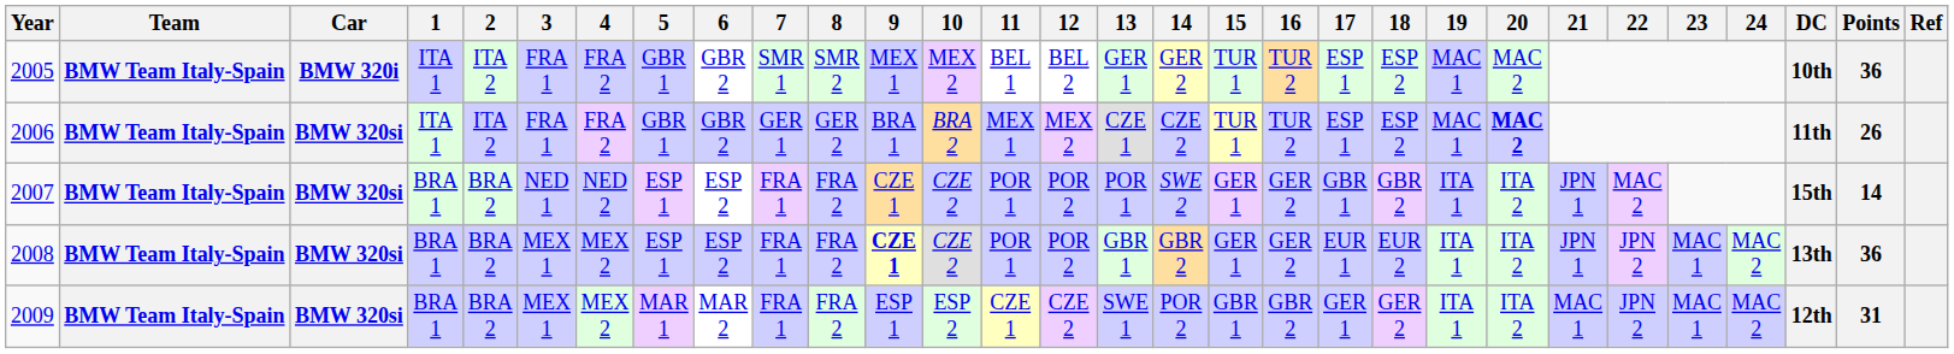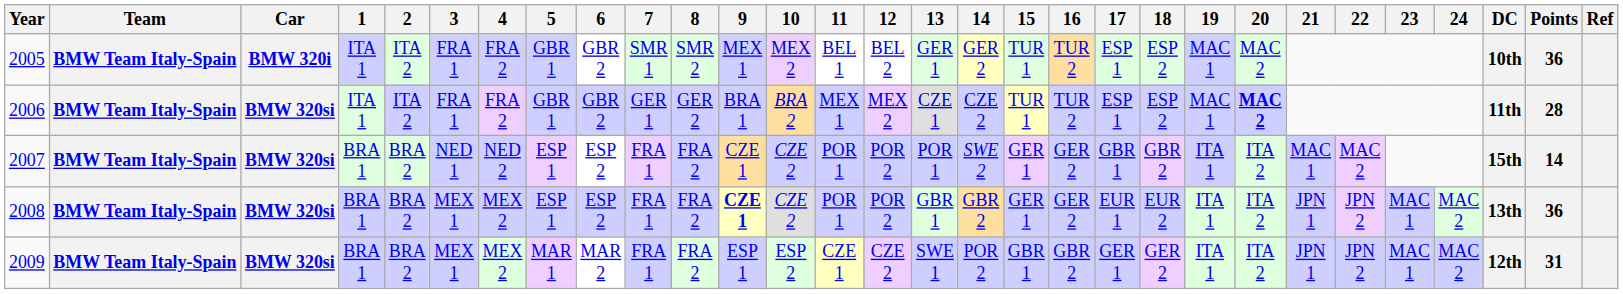 <table class="wikitable" style="text-align:center; font-size:85%">
 <tr>
 <th>Year</th>
 <th>Team</th>
 <th>Car</th>
 <th>1</th>
 <th>2</th>
 <th>3</th>
 <th>4</th>
 <th>5</th>
 <th>6</th>
 <th>7</th>
 <th>8</th>
 <th>9</th>
 <th>10</th>
 <th>11</th>
 <th>12</th>
 <th>13</th>
 <th>14</th>
 <th>15</th>
 <th>16</th>
 <th>17</th>
 <th>18</th>
 <th>19</th>
 <th>20</th>
 <th>21</th>
 <th>22</th>
 <th>23</th>
 <th>24</th>
 <th>DC</th>
 <th>Points</th>
 <th>Ref</th>
 </tr>
 <tr>
 <td><a href='#'>2005</a></td>
 <th nowrap><a href='#'>BMW Team Italy-Spain</a></th>
 <th nowrap><a href='#'>BMW 320i</a></th>
 <td style="background:#CFCFFF;"><a href='#'>ITA<br>1</a><br></td>
 <td style="background:#DFFFDF;"><a href='#'>ITA<br>2</a><br></td>
 <td style="background:#CFCFFF;"><a href='#'>FRA<br>1</a><br></td>
 <td style="background:#CFCFFF;"><a href='#'>FRA<br>2</a><br></td>
 <td style="background:#CFCFFF;"><a href='#'>GBR<br>1</a><br></td>
 <td style="background:#FFFFFF;"><a href='#'>GBR<br>2</a><br></td>
 <td style="background:#DFFFDF;"><a href='#'>SMR<br>1</a><br></td>
 <td style="background:#DFFFDF;"><a href='#'>SMR<br>2</a><br></td>
 <td style="background:#CFCFFF;"><a href='#'>MEX<br>1</a><br></td>
 <td style="background:#EFCFFF;"><a href='#'>MEX<br>2</a><br></td>
 <td style="background:#FFFFFF;"><a href='#'>BEL<br>1</a><br></td>
 <td style="background:#FFFFFF;"><a href='#'>BEL<br>2</a><br></td>
 <td style="background:#DFFFDF;"><a href='#'>GER<br>1</a><br> </td>
 <td style="background:#FFFFBF;"><a href='#'>GER<br>2</a><br></td>
 <td style="background:#DFFFDF;"><a href='#'>TUR<br>1</a><br></td>
 <td style="background:#FFDF9F;"><a href='#'>TUR<br>2</a><br></td>
 <td style="background:#DFFFDF;"><a href='#'>ESP<br>1</a><br></td>
 <td style="background:#DFFFDF;"><a href='#'>ESP<br>2</a><br></td>
 <td style="background:#CFCFFF;"><a href='#'>MAC<br>1</a><br></td>
 <td style="background:#DFFFDF;"><a href='#'>MAC<br>2</a><br></td>
 <td colspan=4></td>
 <th>10th</th>
 <th>36</th>
 <th></th>
 </tr>
 <tr>
 <td><a href='#'>2006</a></td>
 <th nowrap><a href='#'>BMW Team Italy-Spain</a></th>
 <th nowrap><a href='#'>BMW 320si</a></th>
 <td style="background:#DFFFDF;"><a href='#'>ITA<br>1</a><br></td>
 <td style="background:#CFCFFF;"><a href='#'>ITA<br>2</a><br></td>
 <td style="background:#CFCFFF;"><a href='#'>FRA<br>1</a><br></td>
 <td style="background:#EFCFFF;"><a href='#'>FRA<br>2</a><br></td>
 <td style="background:#CFCFFF;"><a href='#'>GBR<br>1</a><br></td>
 <td style="background:#CFCFFF;"><a href='#'>GBR<br>2</a><br></td>
 <td style="background:#CFCFFF;"><a href='#'>GER<br>1</a><br> </td>
 <td style="background:#CFCFFF;"><a href='#'>GER<br>2</a><br></td>
 <td style="background:#CFCFFF;"><a href='#'>BRA<br>1</a><br></td>
 <td style="background:#FFDF9F;"><em><a href='#'>BRA<br>2</a></em><br></td>
 <td style="background:#CFCFFF;"><a href='#'>MEX<br>1</a><br></td>
 <td style="background:#EFCFFF;"><a href='#'>MEX<br>2</a><br></td>
 <td style="background:#DFDFDF;"><a href='#'>CZE<br>1</a><br></td>
 <td style="background:#CFCFFF;"><a href='#'>CZE<br>2</a><br></td>
 <td style="background:#FFFFBF;"><a href='#'>TUR<br>1</a><br></td>
 <td style="background:#CFCFFF;"><a href='#'>TUR<br>2</a><br></td>
 <td style="background:#CFCFFF;"><a href='#'>ESP<br>1</a><br></td>
 <td style="background:#CFCFFF;"><a href='#'>ESP<br>2</a><br></td>
 <td style="background:#CFCFFF;"><a href='#'>MAC<br>1</a><br></td>
 <td style="background:#CFCFFF;"><strong><a href='#'>MAC<br>2</a><br></strong></td>
 <td colspan=4></td>
 <th>11th</th>
-<th>26</th>
+<th>28</th>
 <th></th>
 </tr>
 <tr>
 <td><a href='#'>2007</a></td>
 <th nowrap><a href='#'>BMW Team Italy-Spain</a></th>
 <th nowrap><a href='#'>BMW 320si</a></th>
 <td style="background:#DFFFDF;"><a href='#'>BRA<br>1</a><br></td>
 <td style="background:#DFFFDF;"><a href='#'>BRA<br>2</a><br></td>
 <td style="background:#CFCFFF;"><a href='#'>NED<br>1</a><br></td>
 <td style="background:#CFCFFF;"><a href='#'>NED<br>2</a><br></td>
 <td style="background:#EFCFFF;"><a href='#'>ESP<br>1</a><br></td>
 <td style="background:#FFFFFF;"><a href='#'>ESP<br>2</a><br></td>
 <td style="background:#EFCFFF;"><a href='#'>FRA<br>1</a><br></td>
 <td style="background:#CFCFFF;"><a href='#'>FRA<br>2</a><br></td>
 <td style="background:#FFDF9F;"><a href='#'>CZE<br>1</a><br></td>
 <td style="background:#CFCFFF;"><em><a href='#'>CZE<br>2</a></em><br></td>
 <td style="background:#CFCFFF;"><a href='#'>POR<br>1</a><br></td>
 <td style="background:#CFCFFF;"><a href='#'>POR<br>2</a><br></td>
 <td style="background:#CFCFFF;"><a href='#'>POR<br>1</a><br></td>
 <td style="background:#CFCFFF;"><em><a href='#'>SWE<br>2</a></em><br></td>
 <td style="background:#EFCFFF;"><a href='#'>GER<br>1</a><br> </td>
 <td style="background:#CFCFFF;"><a href='#'>GER<br>2</a><br></td>
 <td style="background:#CFCFFF;"><a href='#'>GBR<br>1</a><br></td>
 <td style="background:#EFCFFF;"><a href='#'>GBR<br>2</a><br></td>
 <td style="background:#CFCFFF;"><a href='#'>ITA<br>1</a><br></td>
 <td style="background:#DFFFDF;"><a href='#'>ITA<br>2</a><br></td>
-<td style="background:#CFCFFF;"><a href='#'>JPN<br>1</a><br></td>
+<td style="background:#CFCFFF;"><a href='#'>MAC<br>1</a><br></td>
 <td style="background:#EFCFFF;"><a href='#'>MAC<br>2</a><br></td>
 <td colspan=2></td>
 <th>15th</th>
 <th>14</th>
 <th></th>
 </tr>
 <tr>
 <td><a href='#'>2008</a></td>
 <th nowrap><a href='#'>BMW Team Italy-Spain</a></th>
 <th nowrap><a href='#'>BMW 320si</a></th>
 <td style="background:#CFCFFF;"><a href='#'>BRA<br>1</a><br></td>
 <td style="background:#CFCFFF;"><a href='#'>BRA<br>2</a><br></td>
 <td style="background:#CFCFFF;"><a href='#'>MEX<br>1</a><br></td>
 <td style="background:#CFCFFF;"><a href='#'>MEX<br>2</a><br></td>
 <td style="background:#CFCFFF;"><a href='#'>ESP<br>1</a><br></td>
 <td style="background:#CFCFFF;"><a href='#'>ESP<br>2</a><br></td>
 <td style="background:#CFCFFF;"><a href='#'>FRA<br>1</a><br></td>
 <td style="background:#CFCFFF;"><a href='#'>FRA<br>2</a><br></td>
 <td style="background:#FFFFBF;"><strong><a href='#'>CZE<br>1</a></strong><br></td>
 <td style="background:#DFDFDF;"><em><a href='#'>CZE<br>2</a></em><br></td>
 <td style="background:#CFCFFF;"><a href='#'>POR<br>1</a><br></td>
 <td style="background:#CFCFFF;"><a href='#'>POR<br>2</a><br></td>
 <td style="background:#DFFFDF;"><a href='#'>GBR<br>1</a><br></td>
 <td style="background:#FFDF9F;"><a href='#'>GBR<br>2</a><br></td>
 <td style="background:#CFCFFF;"><a href='#'>GER<br>1</a><br> </td>
 <td style="background:#CFCFFF;"><a href='#'>GER<br>2</a><br></td>
 <td style="background:#CFCFFF;"><a href='#'>EUR<br>1</a><br></td>
 <td style="background:#CFCFFF;"><a href='#'>EUR<br>2</a><br></td>
 <td style="background:#DFFFDF;"><a href='#'>ITA<br>1</a><br></td>
 <td style="background:#DFFFDF;"><a href='#'>ITA<br>2</a><br></td>
 <td style="background:#CFCFFF;"><a href='#'>JPN<br>1</a><br></td>
 <td style="background:#EFCFFF;"><a href='#'>JPN<br>2</a><br></td>
 <td style="background:#CFCFFF;"><a href='#'>MAC<br>1</a><br></td>
 <td style="background:#DFFFDF;"><a href='#'>MAC<br>2</a><br></td>
 <th>13th</th>
 <th>36</th>
 <th></th>
 </tr>
 <tr>
 <td><a href='#'>2009</a></td>
 <th nowrap><a href='#'>BMW Team Italy-Spain</a></th>
 <th nowrap><a href='#'>BMW 320si</a></th>
 <td style="background:#CFCFFF;"><a href='#'>BRA<br>1</a><br></td>
 <td style="background:#CFCFFF;"><a href='#'>BRA<br>2</a><br></td>
 <td style="background:#CFCFFF;"><a href='#'>MEX<br>1</a><br></td>
 <td style="background:#DFFFDF;"><a href='#'>MEX<br>2</a><br></td>
 <td style="background:#EFCFFF;"><a href='#'>MAR<br>1</a><br></td>
 <td style="background:#FFFFFF;"><a href='#'>MAR<br>2</a><br></td>
 <td style="background:#CFCFFF;"><a href='#'>FRA<br>1</a><br></td>
 <td style="background:#DFFFDF;"><a href='#'>FRA<br>2</a><br></td>
 <td style="background:#CFCFFF;"><a href='#'>ESP<br>1</a><br></td>
 <td style="background:#DFFFDF;"><a href='#'>ESP<br>2</a><br></td>
 <td style="background:#FFFFBF;"><a href='#'>CZE<br>1</a><br></td>
 <td style="background:#EFCFFF;"><a href='#'>CZE<br>2</a><br></td>
 <td style="background:#CFCFFF;"><a href='#'>SWE<br>1</a><br></td>
 <td style="background:#CFCFFF;"><a href='#'>POR<br>2</a><br></td>
 <td style="background:#CFCFFF;"><a href='#'>GBR<br>1</a><br></td>
 <td style="background:#CFCFFF;"><a href='#'>GBR<br>2</a><br></td>
 <td style="background:#CFCFFF;"><a href='#'>GER<br>1</a><br> </td>
 <td style="background:#EFCFFF;"><a href='#'>GER<br>2</a><br></td>
 <td style="background:#DFFFDF;"><a href='#'>ITA<br>1</a><br></td>
 <td style="background:#DFFFDF;"><a href='#'>ITA<br>2</a><br></td>
-<td style="background:#CFCFFF;"><a href='#'>MAC<br>1</a><br></td>
+<td style="background:#CFCFFF;"><a href='#'>JPN<br>1</a><br></td>
 <td style="background:#CFCFFF;"><a href='#'>JPN<br>2</a><br></td>
 <td style="background:#CFCFFF;"><a href='#'>MAC<br>1</a><br></td>
 <td style="background:#CFCFFF;"><a href='#'>MAC<br>2</a><br></td>
 <th>12th</th>
 <th>31</th>
 <th></th>
 </tr>
 </table>
